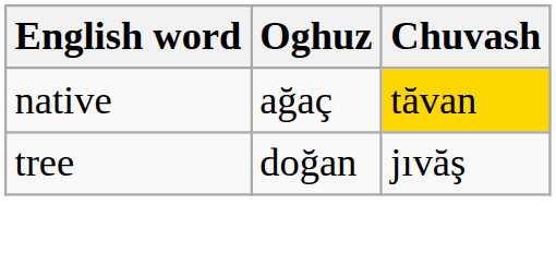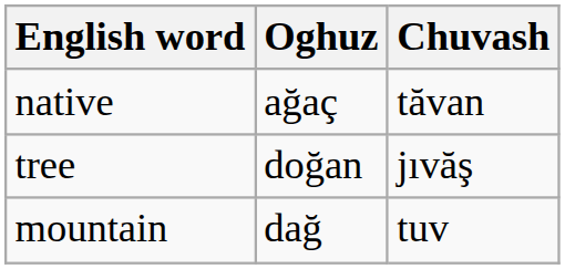 <table class="wikitable">
 <tr>
 <th>English word</th>
 <th>Oghuz</th>
 <th>Chuvash</th>
 </tr>
 <tr>
 <td>native</td>
 <td>ağaç</td>
-<td style="background: gold;">tăvan</td>
+<td>tăvan</td>
 </tr>
 <tr>
 <td>tree</td>
 <td>doğan</td>
 <td>jıvăş</td>
 </tr>
+<tr>
+<td>mountain</td>
+<td>dağ</td>
+<td>tuv</td>
+</tr>
 </table>
